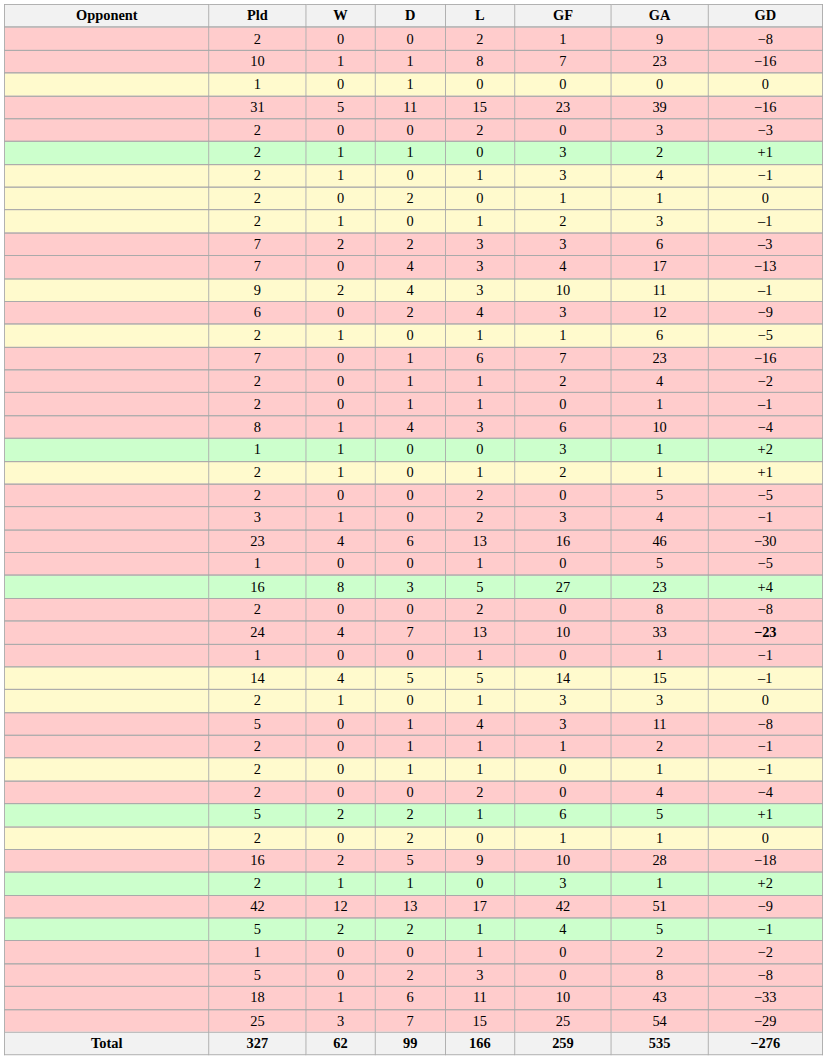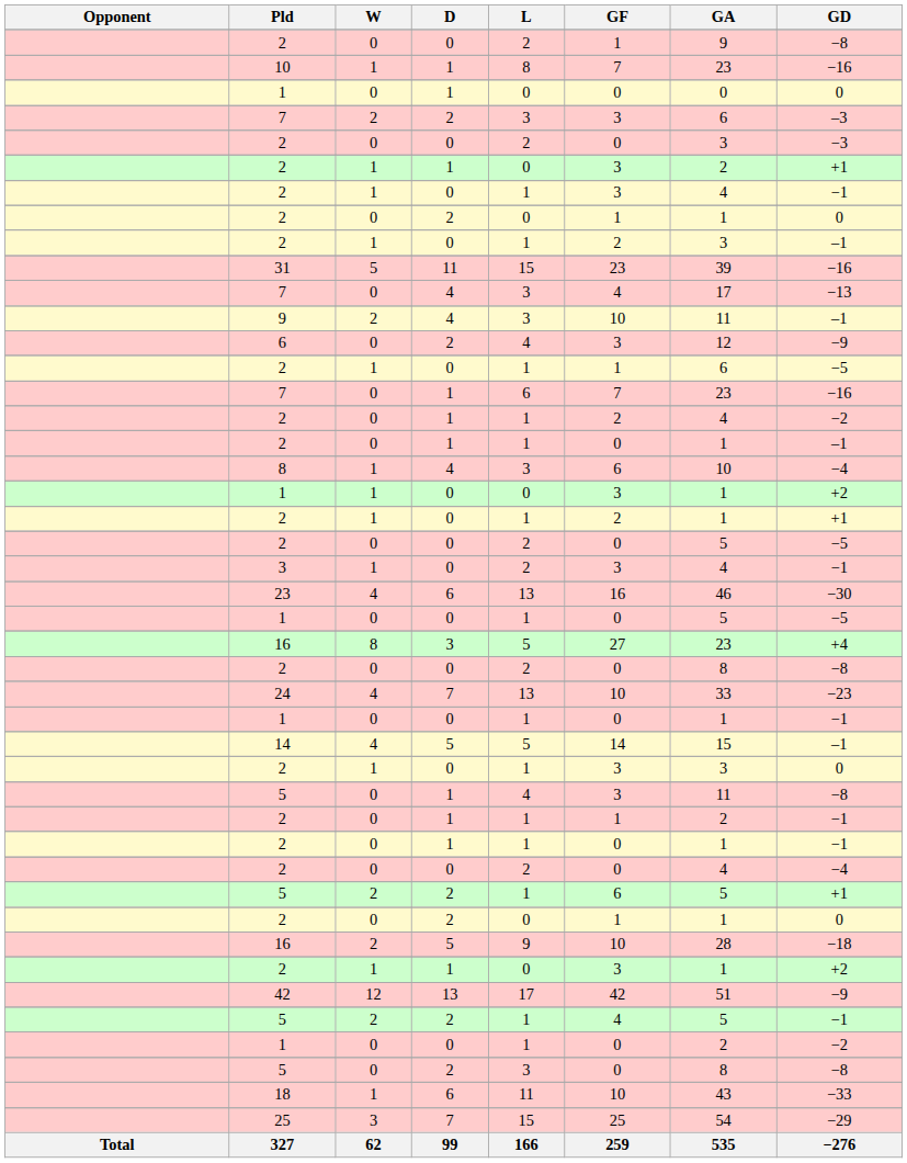 <table class="wikitable" style="text-align: center">
 <tr>
 <th width=220>Opponent<br></th>
 <th width=100>Pld<br></th>
 <th width=70>W<br></th>
 <th width=70>D<br></th>
 <th width=70>L<br></th>
 <th width=100>GF<br></th>
 <th width=100>GA<br></th>
 <th width=120>GD<br></th>
 </tr>
 <tr>
 </tr>
 <tr bgcolor="#FFCCCC">
 <td style="text-align:left;"></td>
 <td>2</td>
 <td>0</td>
 <td>0</td>
 <td>2</td>
 <td>1</td>
 <td>9</td>
 <td>−8</td>
 </tr>
 <tr>
 </tr>
 <tr bgcolor="#FFCCCC">
 <td style="text-align:left;"></td>
 <td>10</td>
 <td>1</td>
 <td>1</td>
 <td>8</td>
 <td>7</td>
 <td>23</td>
 <td>−16</td>
 </tr>
 <tr>
 </tr>
 <tr bgcolor="#FFFACD">
 <td style="text-align:left;"></td>
 <td>1</td>
 <td>0</td>
 <td>1</td>
 <td>0</td>
 <td>0</td>
 <td>0</td>
 <td>0</td>
 </tr>
 <tr>
 </tr>
 <tr bgcolor="#FFCCCC">
 <td style="text-align:left;"></td>
-<td>31</td>
-<td>5</td>
-<td>11</td>
-<td>15</td>
-<td>23</td>
-<td>39</td>
-<td>−16</td>
+<td>7</td>
+<td>2</td>
+<td>2</td>
+<td>3</td>
+<td>3</td>
+<td>6</td>
+<td>–3</td>
 </tr>
 <tr>
 </tr>
 <tr bgcolor="#FFCCCC">
 <td style="text-align:left;"></td>
 <td>2</td>
 <td>0</td>
 <td>0</td>
 <td>2</td>
 <td>0</td>
 <td>3</td>
 <td>−3</td>
 </tr>
 <tr>
 </tr>
 <tr bgcolor="#CCFFCC">
 <td style="text-align:left;"></td>
 <td>2</td>
 <td>1</td>
 <td>1</td>
 <td>0</td>
 <td>3</td>
 <td>2</td>
 <td>+1</td>
 </tr>
 <tr>
 </tr>
 <tr bgcolor="#FFFACD">
 <td style="text-align:left;"></td>
 <td>2</td>
 <td>1</td>
 <td>0</td>
 <td>1</td>
 <td>3</td>
 <td>4</td>
 <td>−1</td>
 </tr>
 <tr>
 </tr>
 <tr bgcolor="#FFFACD">
 <td style="text-align:left;"></td>
 <td>2</td>
 <td>0</td>
 <td>2</td>
 <td>0</td>
 <td>1</td>
 <td>1</td>
 <td>0</td>
 </tr>
 <tr>
 </tr>
 <tr bgcolor="#FFFACD">
 <td style="text-align:left;"></td>
 <td>2</td>
 <td>1</td>
 <td>0</td>
 <td>1</td>
 <td>2</td>
 <td>3</td>
 <td>–1</td>
 </tr>
 <tr>
 </tr>
 <tr bgcolor="#FFCCCC">
 <td style="text-align:left;"></td>
-<td>7</td>
-<td>2</td>
-<td>2</td>
-<td>3</td>
-<td>3</td>
-<td>6</td>
-<td>–3</td>
+<td>31</td>
+<td>5</td>
+<td>11</td>
+<td>15</td>
+<td>23</td>
+<td>39</td>
+<td>−16</td>
 </tr>
 <tr>
 </tr>
 <tr bgcolor="#FFCCCC">
 <td style="text-align:left;"></td>
 <td>7</td>
 <td>0</td>
 <td>4</td>
 <td>3</td>
 <td>4</td>
 <td>17</td>
 <td>−13</td>
 </tr>
 <tr>
 </tr>
 <tr bgcolor="#FFFACD">
 <td style="text-align:left;"></td>
 <td>9</td>
 <td>2</td>
 <td>4</td>
 <td>3</td>
 <td>10</td>
 <td>11</td>
 <td>–1</td>
 </tr>
 <tr>
 </tr>
 <tr bgcolor="#FFCCCC">
 <td style="text-align:left;"></td>
 <td>6</td>
 <td>0</td>
 <td>2</td>
 <td>4</td>
 <td>3</td>
 <td>12</td>
 <td>−9</td>
 </tr>
 <tr>
 </tr>
 <tr bgcolor="#FFFACD">
 <td style="text-align:left;"></td>
 <td>2</td>
 <td>1</td>
 <td>0</td>
 <td>1</td>
 <td>1</td>
 <td>6</td>
 <td>−5</td>
 </tr>
 <tr>
 </tr>
 <tr bgcolor="#FFCCCC">
 <td style="text-align:left;"></td>
 <td>7</td>
 <td>0</td>
 <td>1</td>
 <td>6</td>
 <td>7</td>
 <td>23</td>
 <td>−16</td>
 </tr>
 <tr>
 </tr>
 <tr bgcolor="#FFCCCC">
 <td style="text-align:left;"></td>
 <td>2</td>
 <td>0</td>
 <td>1</td>
 <td>1</td>
 <td>2</td>
 <td>4</td>
 <td>−2</td>
 </tr>
 <tr>
 </tr>
 <tr bgcolor="#FFCCCC">
 <td style="text-align:left;"></td>
 <td>2</td>
 <td>0</td>
 <td>1</td>
 <td>1</td>
 <td>0</td>
 <td>1</td>
 <td>–1</td>
 </tr>
 <tr>
 </tr>
 <tr bgcolor="#FFCCCC">
 <td style="text-align:left;"></td>
 <td>8</td>
 <td>1</td>
 <td>4</td>
 <td>3</td>
 <td>6</td>
 <td>10</td>
 <td>−4</td>
 </tr>
 <tr>
 </tr>
 <tr bgcolor="#CCFFCC">
 <td style="text-align:left;"></td>
 <td>1</td>
 <td>1</td>
 <td>0</td>
 <td>0</td>
 <td>3</td>
 <td>1</td>
 <td>+2</td>
 </tr>
 <tr>
 </tr>
 <tr bgcolor="#FFFACD">
 <td style="text-align:left;"></td>
 <td>2</td>
 <td>1</td>
 <td>0</td>
 <td>1</td>
 <td>2</td>
 <td>1</td>
 <td>+1</td>
 </tr>
 <tr>
 </tr>
 <tr bgcolor="#FFCCCC">
 <td style="text-align:left;"></td>
 <td>2</td>
 <td>0</td>
 <td>0</td>
 <td>2</td>
 <td>0</td>
 <td>5</td>
 <td>−5</td>
 </tr>
 <tr>
 </tr>
 <tr bgcolor="#FFCCCC">
 <td style="text-align:left;"></td>
 <td>3</td>
 <td>1</td>
 <td>0</td>
 <td>2</td>
 <td>3</td>
 <td>4</td>
 <td>−1</td>
 </tr>
 <tr>
 </tr>
 <tr bgcolor="#FFCCCC">
 <td style="text-align:left;"></td>
 <td>23</td>
 <td>4</td>
 <td>6</td>
 <td>13</td>
 <td>16</td>
 <td>46</td>
 <td>−30</td>
 </tr>
 <tr>
 </tr>
 <tr bgcolor="#FFCCCC">
 <td style="text-align:left;"></td>
 <td>1</td>
 <td>0</td>
 <td>0</td>
 <td>1</td>
 <td>0</td>
 <td>5</td>
 <td>−5</td>
 </tr>
 <tr>
 </tr>
 <tr bgcolor="#CCFFCC">
 <td style="text-align:left;"></td>
 <td>16</td>
 <td>8</td>
 <td>3</td>
 <td>5</td>
 <td>27</td>
 <td>23</td>
 <td>+4</td>
 </tr>
 <tr>
 </tr>
 <tr bgcolor="#FFCCCC">
 <td style="text-align:left;"></td>
 <td>2</td>
 <td>0</td>
 <td>0</td>
 <td>2</td>
 <td>0</td>
 <td>8</td>
 <td>−8</td>
 </tr>
 <tr>
 </tr>
 <tr bgcolor="#FFCCCC">
 <td style="text-align:left;"></td>
 <td>24</td>
 <td>4</td>
 <td>7</td>
 <td>13</td>
 <td>10</td>
 <td>33</td>
-<td><strong>−23</strong></td>
+<td>−23</td>
 </tr>
 <tr>
 </tr>
 <tr bgcolor="#FFCCCC">
 <td style="text-align:left;"></td>
 <td>1</td>
 <td>0</td>
 <td>0</td>
 <td>1</td>
 <td>0</td>
 <td>1</td>
 <td>−1</td>
 </tr>
 <tr>
 </tr>
 <tr bgcolor="#FFFACD">
 <td style="text-align:left;"></td>
 <td>14</td>
 <td>4</td>
 <td>5</td>
 <td>5</td>
 <td>14</td>
 <td>15</td>
 <td>–1</td>
 </tr>
 <tr>
 </tr>
 <tr bgcolor="#FFFACD">
 <td style="text-align:left;"></td>
 <td>2</td>
 <td>1</td>
 <td>0</td>
 <td>1</td>
 <td>3</td>
 <td>3</td>
 <td>0</td>
 </tr>
 <tr>
 </tr>
 <tr bgcolor="#FFCCCC">
 <td style="text-align:left;"></td>
 <td>5</td>
 <td>0</td>
 <td>1</td>
 <td>4</td>
 <td>3</td>
 <td>11</td>
 <td>−8</td>
 </tr>
 <tr>
 </tr>
 <tr bgcolor="#FFCCCC">
 <td style="text-align:left;"></td>
 <td>2</td>
 <td>0</td>
 <td>1</td>
 <td>1</td>
 <td>1</td>
 <td>2</td>
 <td>−1</td>
 </tr>
 <tr>
 </tr>
 <tr bgcolor="#FFFACD">
 <td style="text-align:left;"></td>
 <td>2</td>
 <td>0</td>
 <td>1</td>
 <td>1</td>
 <td>0</td>
 <td>1</td>
 <td>−1</td>
 </tr>
 <tr>
 </tr>
 <tr bgcolor="#FFCCCC">
 <td style="text-align:left;"></td>
 <td>2</td>
 <td>0</td>
 <td>0</td>
 <td>2</td>
 <td>0</td>
 <td>4</td>
 <td>−4</td>
 </tr>
 <tr>
 </tr>
 <tr bgcolor="#CCFFCC">
 <td style="text-align:left;"></td>
 <td>5</td>
 <td>2</td>
 <td>2</td>
 <td>1</td>
 <td>6</td>
 <td>5</td>
 <td>+1</td>
 </tr>
 <tr>
 </tr>
 <tr bgcolor="#FFFACD">
 <td style="text-align:left;"></td>
 <td>2</td>
 <td>0</td>
 <td>2</td>
 <td>0</td>
 <td>1</td>
 <td>1</td>
 <td>0</td>
 </tr>
 <tr>
 </tr>
 <tr bgcolor="#FFCCCC">
 <td style="text-align:left;"></td>
 <td>16</td>
 <td>2</td>
 <td>5</td>
 <td>9</td>
 <td>10</td>
 <td>28</td>
 <td>−18</td>
 </tr>
 <tr>
 </tr>
 <tr bgcolor="#CCFFCC">
 <td style="text-align:left;"></td>
 <td>2</td>
 <td>1</td>
 <td>1</td>
 <td>0</td>
 <td>3</td>
 <td>1</td>
 <td>+2</td>
 </tr>
 <tr>
 </tr>
 <tr bgcolor="#FFCCCC">
 <td style="text-align:left;"></td>
 <td>42</td>
 <td>12</td>
 <td>13</td>
 <td>17</td>
 <td>42</td>
 <td>51</td>
 <td>−9</td>
 </tr>
 <tr>
 </tr>
 <tr bgcolor="#CCFFCC">
 <td style="text-align:left;"></td>
 <td>5</td>
 <td>2</td>
 <td>2</td>
 <td>1</td>
 <td>4</td>
 <td>5</td>
 <td>−1</td>
 </tr>
 <tr>
 </tr>
 <tr bgcolor="#FFCCCC">
 <td style="text-align:left;"></td>
 <td>1</td>
 <td>0</td>
 <td>0</td>
 <td>1</td>
 <td>0</td>
 <td>2</td>
 <td>−2</td>
 </tr>
 <tr>
 </tr>
 <tr bgcolor="#FFCCCC">
 <td style="text-align:left;"></td>
 <td>5</td>
 <td>0</td>
 <td>2</td>
 <td>3</td>
 <td>0</td>
 <td>8</td>
 <td>−8</td>
 </tr>
 <tr>
 </tr>
 <tr bgcolor="#FFCCCC">
 <td style="text-align:left;"></td>
 <td>18</td>
 <td>1</td>
 <td>6</td>
 <td>11</td>
 <td>10</td>
 <td>43</td>
 <td>−33</td>
 </tr>
 <tr>
 </tr>
 <tr bgcolor="#FFCCCC">
 <td style="text-align:left;"></td>
 <td>25</td>
 <td>3</td>
 <td>7</td>
 <td>15</td>
 <td>25</td>
 <td>54</td>
 <td>−29</td>
 </tr>
 <tr class="sortbottom">
 <th>Total</th>
 <th>327</th>
 <th>62</th>
 <th>99</th>
 <th>166</th>
 <th>259</th>
 <th>535</th>
 <th>−276</th>
 </tr>
 </table>
